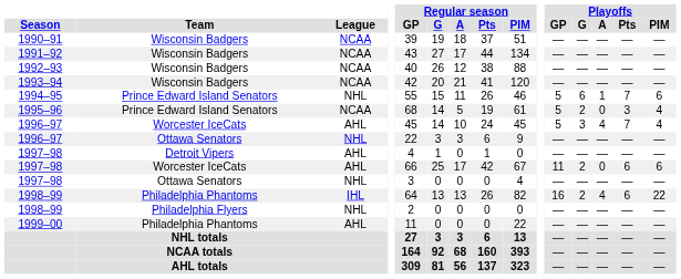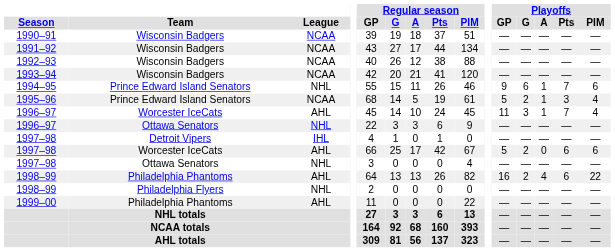 <table BORDER="0" CELLPADDING="1" CELLSPACING="0" width="75%" style="text-align:center">
 <tr bgcolor="#e0e0e0">
 <th colspan="3" bgcolor="#ffffff"> </th>
 <th rowspan="99" bgcolor="#ffffff"> </th>
 <th colspan="5"><a href='#'>Regular season</a></th>
 <th rowspan="99" bgcolor="#ffffff"> </th>
 <th colspan="5"><a href='#'>Playoffs</a></th>
 </tr>
 <tr bgcolor="#e0e0e0">
 <th><a href='#'>Season</a></th>
 <th>Team</th>
 <th>League</th>
 <th>GP</th>
 <th><a href='#'>G</a></th>
 <th><a href='#'>A</a></th>
 <th><a href='#'>Pts</a></th>
 <th><a href='#'>PIM</a></th>
 <th>GP</th>
 <th>G</th>
 <th>A</th>
 <th>Pts</th>
 <th>PIM</th>
 </tr>
 <tr>
 <td><a href='#'>1990–91</a></td>
 <td><a href='#'>Wisconsin Badgers</a></td>
 <td><a href='#'>NCAA</a></td>
 <td>39</td>
 <td>19</td>
 <td>18</td>
 <td>37</td>
 <td>51</td>
 <td>—</td>
 <td>—</td>
 <td>—</td>
 <td>—</td>
 <td>—</td>
 </tr>
 <tr bgcolor=f0f0f0>
 <td><a href='#'>1991–92</a></td>
 <td>Wisconsin Badgers</td>
 <td>NCAA</td>
 <td>43</td>
 <td>27</td>
 <td>17</td>
 <td>44</td>
 <td>134</td>
 <td>—</td>
 <td>—</td>
 <td>—</td>
 <td>—</td>
 <td>—</td>
 </tr>
 <tr>
 <td><a href='#'>1992–93</a></td>
 <td>Wisconsin Badgers</td>
 <td>NCAA</td>
 <td>40</td>
 <td>26</td>
 <td>12</td>
 <td>38</td>
 <td>88</td>
 <td>—</td>
 <td>—</td>
 <td>—</td>
 <td>—</td>
 <td>—</td>
 </tr>
 <tr bgcolor=f0f0f0>
 <td><a href='#'>1993–94</a></td>
 <td>Wisconsin Badgers</td>
 <td>NCAA</td>
 <td>42</td>
 <td>20</td>
 <td>21</td>
 <td>41</td>
 <td>120</td>
 <td>—</td>
 <td>—</td>
 <td>—</td>
 <td>—</td>
 <td>—</td>
 </tr>
 <tr>
 <td><a href='#'>1994–95</a></td>
 <td><a href='#'>Prince Edward Island Senators</a></td>
 <td>NHL</td>
 <td>55</td>
 <td>15</td>
 <td>11</td>
 <td>26</td>
 <td>46</td>
-<td>5</td>
+<td>9</td>
 <td>6</td>
 <td>1</td>
 <td>7</td>
 <td>6</td>
 </tr>
 <tr bgcolor=f0f0f0>
 <td><a href='#'>1995–96</a></td>
 <td>Prince Edward Island Senators</td>
 <td>NCAA</td>
 <td>68</td>
 <td>14</td>
 <td>5</td>
 <td>19</td>
 <td>61</td>
 <td>5</td>
 <td>2</td>
-<td>0</td>
+<td>1</td>
 <td>3</td>
 <td>4</td>
 </tr>
 <tr>
 <td><a href='#'>1996–97</a></td>
 <td><a href='#'>Worcester IceCats</a></td>
 <td>AHL</td>
 <td>45</td>
 <td>14</td>
 <td>10</td>
 <td>24</td>
 <td>45</td>
-<td>5</td>
+<td>11</td>
 <td>3</td>
-<td>4</td>
+<td>1</td>
 <td>7</td>
 <td>4</td>
 </tr>
 <tr bgcolor=f0f0f0>
 <td><a href='#'>1996–97</a></td>
 <td><a href='#'>Ottawa Senators</a></td>
 <td><a href='#'>NHL</a></td>
 <td>22</td>
 <td>3</td>
 <td>3</td>
 <td>6</td>
 <td>9</td>
 <td>—</td>
 <td>—</td>
 <td>—</td>
 <td>—</td>
 <td>—</td>
 </tr>
 <tr>
 <td><a href='#'>1997–98</a></td>
 <td><a href='#'>Detroit Vipers</a></td>
-<td>AHL</td>
+<td><a href='#'>IHL</a></td>
 <td>4</td>
 <td>1</td>
 <td>0</td>
 <td>1</td>
 <td>0</td>
 <td>—</td>
 <td>—</td>
 <td>—</td>
 <td>—</td>
 <td>—</td>
 </tr>
 <tr bgcolor=f0f0f0>
 <td><a href='#'>1997–98</a></td>
 <td>Worcester IceCats</td>
 <td>AHL</td>
 <td>66</td>
 <td>25</td>
 <td>17</td>
 <td>42</td>
 <td>67</td>
-<td>11</td>
+<td>5</td>
 <td>2</td>
 <td>0</td>
 <td>6</td>
 <td>6</td>
 </tr>
 <tr>
 <td><a href='#'>1997–98</a></td>
 <td>Ottawa Senators</td>
 <td>NHL</td>
 <td>3</td>
 <td>0</td>
 <td>0</td>
 <td>0</td>
 <td>4</td>
 <td>—</td>
 <td>—</td>
 <td>—</td>
 <td>—</td>
 <td>—</td>
 </tr>
 <tr bgcolor=f0f0f0>
 <td><a href='#'>1998–99</a></td>
 <td><a href='#'>Philadelphia Phantoms</a></td>
-<td><a href='#'>IHL</a></td>
+<td>AHL</td>
 <td>64</td>
 <td>13</td>
 <td>13</td>
 <td>26</td>
 <td>82</td>
 <td>16</td>
 <td>2</td>
 <td>4</td>
 <td>6</td>
 <td>22</td>
 </tr>
 <tr>
 <td><a href='#'>1998–99</a></td>
 <td><a href='#'>Philadelphia Flyers</a></td>
 <td>NHL</td>
 <td>2</td>
 <td>0</td>
 <td>0</td>
 <td>0</td>
 <td>0</td>
 <td>—</td>
 <td>—</td>
 <td>—</td>
 <td>—</td>
 <td>—</td>
 </tr>
 <tr bgcolor=f0f0f0>
 <td><a href='#'>1999–00</a></td>
 <td>Philadelphia Phantoms</td>
 <td>AHL</td>
 <td>11</td>
 <td>0</td>
 <td>0</td>
 <td>0</td>
 <td>22</td>
 <td>—</td>
 <td>—</td>
 <td>—</td>
 <td>—</td>
 <td>—</td>
 </tr>
 <tr bgcolor=e0e0e0>
 <td></td>
 <td><strong>NHL totals</strong></td>
 <td></td>
 <td><strong>27</strong></td>
 <td><strong>3</strong></td>
 <td><strong>3</strong></td>
 <td><strong>6</strong></td>
 <td><strong>13</strong></td>
 <td>—</td>
 <td>—</td>
 <td>—</td>
 <td>—</td>
 <td>—</td>
 </tr>
 <tr bgcolor=e0e0e0>
 <td></td>
 <td><strong>NCAA totals</strong></td>
 <td></td>
 <td><strong>164</strong></td>
 <td><strong>92</strong></td>
 <td><strong>68</strong></td>
 <td><strong>160</strong></td>
 <td><strong>393</strong></td>
 <td>—</td>
 <td>—</td>
 <td>—</td>
 <td>—</td>
 <td>—</td>
 </tr>
 <tr bgcolor=e0e0e0>
 <td></td>
 <td><strong>AHL totals</strong></td>
 <td></td>
 <td><strong>309</strong></td>
 <td><strong>81</strong></td>
 <td><strong>56</strong></td>
 <td><strong>137</strong></td>
 <td><strong>323</strong></td>
 <td>—</td>
 <td>—</td>
 <td>—</td>
 <td>—</td>
 <td>—</td>
 </tr>
 </table>
